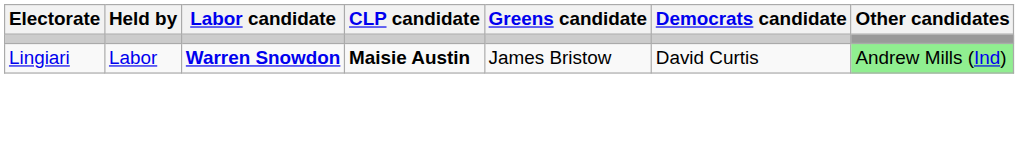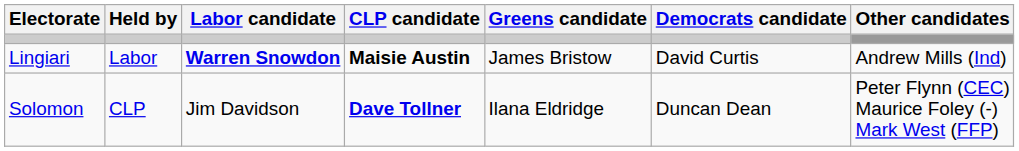 <table class="wikitable">
 <tr>
 <th>Electorate</th>
 <th>Held by</th>
 <th><a href='#'>Labor</a> candidate</th>
 <th><a href='#'>CLP</a> candidate</th>
 <th><a href='#'>Greens</a> candidate</th>
 <th><a href='#'>Democrats</a> candidate</th>
 <th>Other candidates</th>
 </tr>
 <tr style="background:#ccc;">
 <td></td>
 <td></td>
 <td></td>
 <td></td>
 <td></td>
 <td></td>
 <td style="background:#999;"></td>
 </tr>
 <tr>
 <td><a href='#'>Lingiari</a></td>
 <td><a href='#'>Labor</a></td>
 <td><strong><a href='#'>Warren Snowdon</a></strong></td>
 <td><strong>Maisie Austin</strong></td>
 <td>James Bristow</td>
 <td>David Curtis</td>
-<td style="background: lightgreen;">Andrew Mills (<a href='#'>Ind</a>)</td>
+<td>Andrew Mills (<a href='#'>Ind</a>)</td>
+</tr>
+<tr>
+<td><a href='#'>Solomon</a></td>
+<td><a href='#'>CLP</a></td>
+<td>Jim Davidson</td>
+<td><strong><a href='#'>Dave Tollner</a></strong></td>
+<td>Ilana Eldridge</td>
+<td>Duncan Dean</td>
+<td>Peter Flynn (<a href='#'>CEC</a>)<br>Maurice Foley (-)<br><a href='#'>Mark West</a> (<a href='#'>FFP</a>)</td>
 </tr>
 </table>
